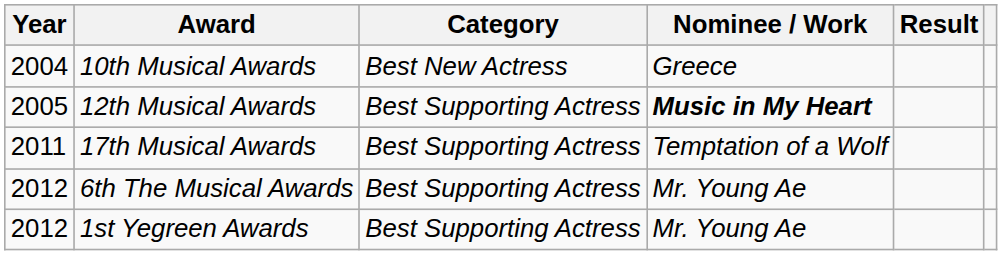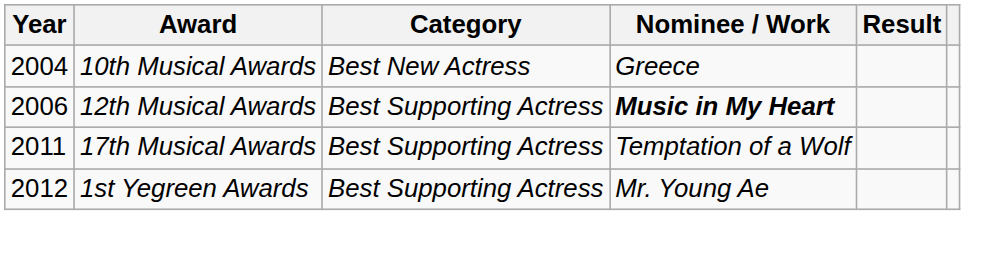 <table class="wikitable">
 <tr>
 <th>Year</th>
 <th>Award</th>
 <th>Category</th>
 <th>Nominee / Work</th>
 <th>Result</th>
 <th></th>
 </tr>
 <tr>
 <td>2004</td>
 <td><em>10th Musical Awards</em></td>
 <td><em>Best New Actress</em></td>
 <td><em>Greece</em></td>
 <td></td>
 <td></td>
 </tr>
 <tr>
-<td>2005</td>
+<td>2006</td>
 <td><em>12th Musical Awards</em></td>
 <td><em>Best Supporting Actress</em></td>
 <td><strong><em>Music in My Heart</em></strong></td>
 <td></td>
 <td></td>
 </tr>
 <tr>
 <td>2011</td>
 <td><em>17th Musical Awards</em></td>
 <td><em>Best Supporting Actress</em></td>
 <td><em>Temptation of a Wolf</em></td>
 <td></td>
 <td></td>
 </tr>
 <tr>
 <td>2012</td>
-<td><em>6th The Musical Awards</em></td>
-<td><em>Best Supporting Actress</em></td>
-<td><em>Mr. Young Ae</em></td>
-<td></td>
-<td></td>
-</tr>
-<tr>
-<td>2012</td>
 <td><em>1st Yegreen Awards</em></td>
 <td><em>Best Supporting Actress</em></td>
 <td><em>Mr. Young Ae</em></td>
 <td></td>
 <td></td>
 </tr>
 </table>
